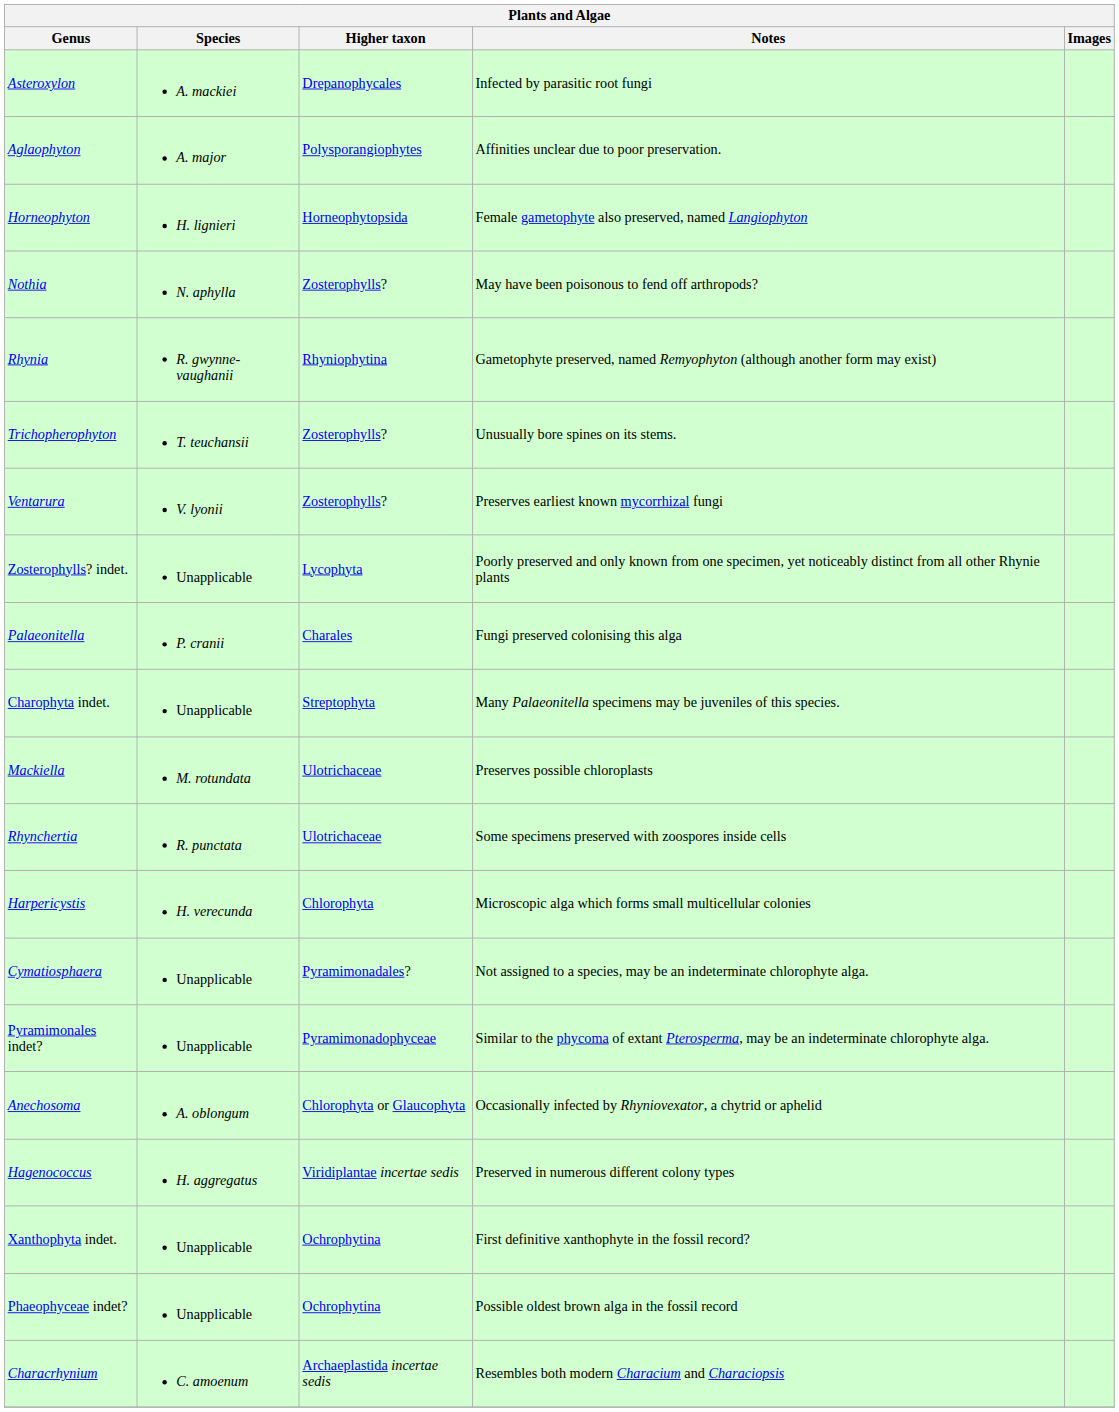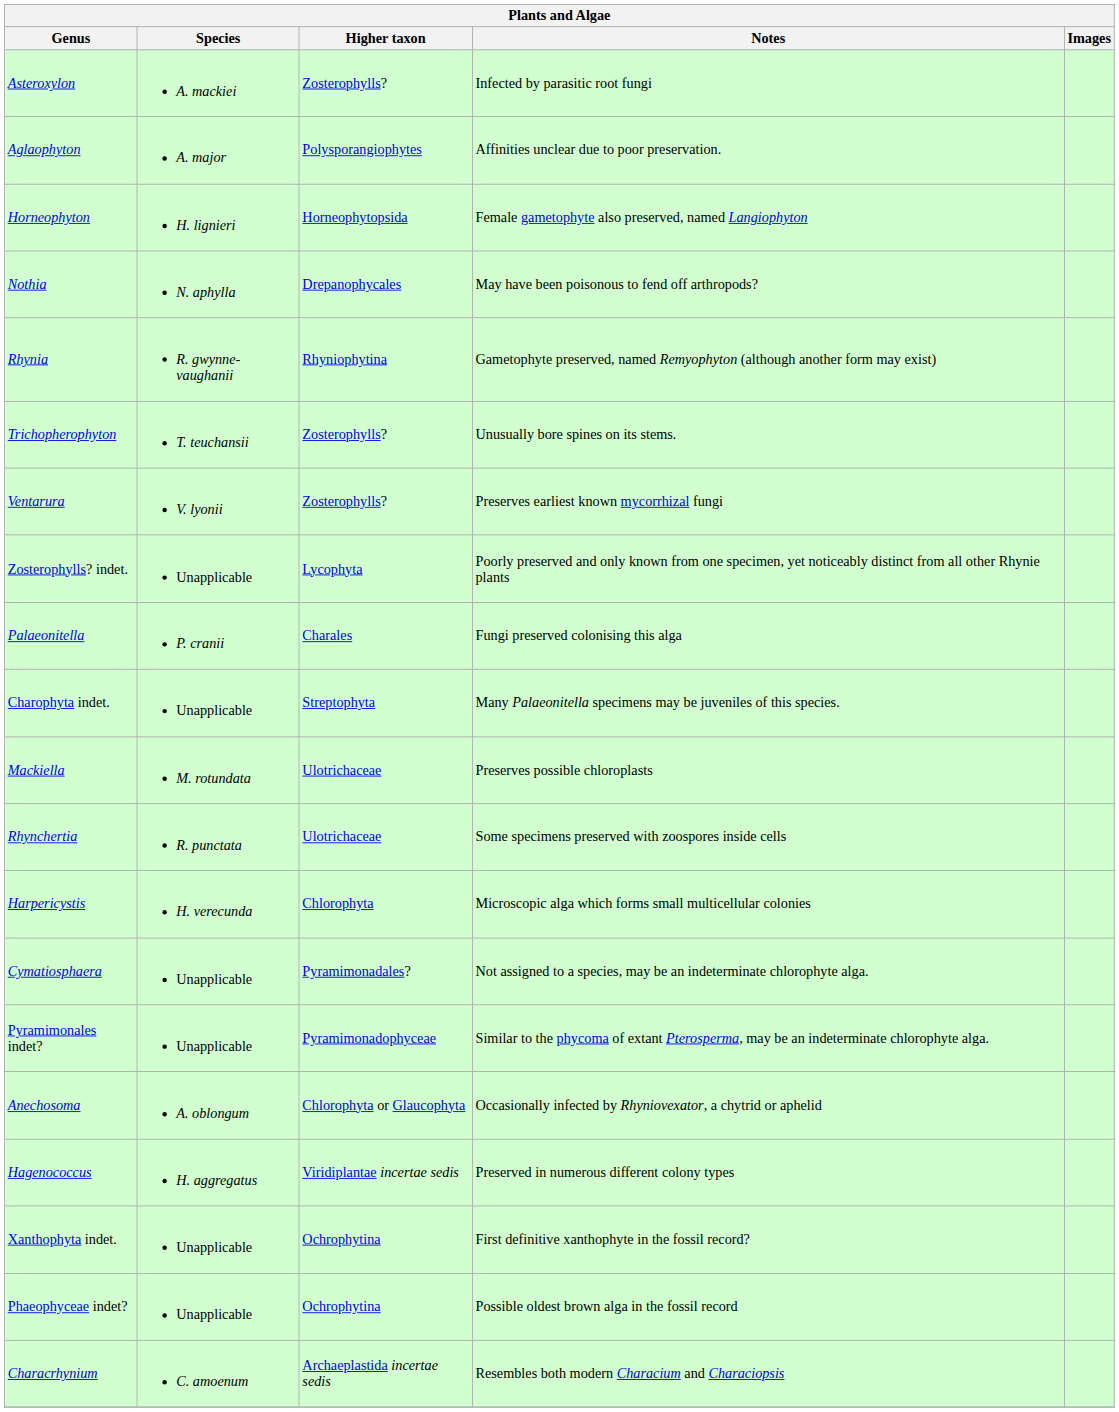 <table class="wikitable sortable mw-collapsible">
 <tr>
 <th colspan="6" align="center">Plants and Algae</th>
 </tr>
 <tr>
 <th>Genus</th>
 <th>Species</th>
 <th>Higher taxon</th>
 <th>Notes</th>
 <th>Images</th>
 </tr>
 <tr>
 <td style="background:#D1FFCF;"><em><a href='#'>Asteroxylon</a></em></td>
 <td style="background:#D1FFCF;"><br><ul><li><em>A. mackiei</em></li></ul></td>
-<td style="background:#D1FFCF;"><a href='#'>Drepanophycales</a></td>
+<td style="background:#D1FFCF;"><a href='#'>Zosterophylls</a>?</td>
 <td style="background:#D1FFCF;">Infected by parasitic root fungi</td>
 <td style="background:#D1FFCF;"></td>
 </tr>
 <tr>
 <td style="background:#D1FFCF;"><em><a href='#'>Aglaophyton</a></em></td>
 <td style="background:#D1FFCF;"><br><ul><li><em>A. major</em></li></ul></td>
 <td style="background:#D1FFCF;"><a href='#'>Polysporangiophytes</a></td>
 <td style="background:#D1FFCF;">Affinities unclear due to poor preservation.</td>
 <td style="background:#D1FFCF;"></td>
 </tr>
 <tr>
 <td style="background:#D1FFCF;"><em><a href='#'>Horneophyton</a></em></td>
 <td style="background:#D1FFCF;"><br><ul><li><em>H. lignieri</em></li></ul></td>
 <td style="background:#D1FFCF;"><a href='#'>Horneophytopsida</a></td>
 <td style="background:#D1FFCF;">Female <a href='#'>gametophyte</a> also preserved, named <em><a href='#'>Langiophyton</a></em></td>
 <td style="background:#D1FFCF;"></td>
 </tr>
 <tr>
 <td style="background:#D1FFCF;"><em><a href='#'>Nothia</a></em></td>
 <td style="background:#D1FFCF;"><br><ul><li><em>N. aphylla</em></li></ul></td>
-<td style="background:#D1FFCF;"><a href='#'>Zosterophylls</a>?</td>
+<td style="background:#D1FFCF;"><a href='#'>Drepanophycales</a></td>
 <td style="background:#D1FFCF;">May have been poisonous to fend off arthropods?</td>
 <td style="background:#D1FFCF;"></td>
 </tr>
 <tr>
 <td style="background:#D1FFCF;"><em><a href='#'>Rhynia</a></em></td>
 <td style="background:#D1FFCF;"><br><ul><li><em>R. gwynne-vaughanii</em></li></ul></td>
 <td style="background:#D1FFCF;"><a href='#'>Rhyniophytina</a></td>
 <td style="background:#D1FFCF;">Gametophyte preserved, named <em>Remyophyton</em> (although another form may exist)</td>
 <td style="background:#D1FFCF;"></td>
 </tr>
 <tr>
 <td style="background:#D1FFCF;"><em><a href='#'>Trichopherophyton</a></em></td>
 <td style="background:#D1FFCF;"><br><ul><li><em>T. teuchansii</em></li></ul></td>
 <td style="background:#D1FFCF;"><a href='#'>Zosterophylls</a>?</td>
 <td style="background:#D1FFCF;">Unusually bore spines on its stems.</td>
 <td style="background:#D1FFCF;"></td>
 </tr>
 <tr>
 <td style="background:#D1FFCF;"><em><a href='#'>Ventarura</a></em></td>
 <td style="background:#D1FFCF;"><br><ul><li><em>V. lyonii</em></li></ul></td>
 <td style="background:#D1FFCF;"><a href='#'>Zosterophylls</a>?</td>
 <td style="background:#D1FFCF;">Preserves earliest known <a href='#'>mycorrhizal</a> fungi</td>
 <td style="background:#D1FFCF;"></td>
 </tr>
 <tr>
 <td style="background:#D1FFCF;"><a href='#'>Zosterophylls</a>? indet.</td>
 <td style="background:#D1FFCF;"><br><ul><li>Unapplicable</li></ul></td>
 <td style="background:#D1FFCF;"><a href='#'>Lycophyta</a></td>
 <td style="background:#D1FFCF;">Poorly preserved and only known from one specimen, yet noticeably distinct from all other Rhynie plants</td>
 <td style="background:#D1FFCF;"></td>
 </tr>
 <tr>
 <td style="background:#D1FFCF;"><em><a href='#'>Palaeonitella</a></em></td>
 <td style="background:#D1FFCF;"><br><ul><li><em>P. cranii</em></li></ul></td>
 <td style="background:#D1FFCF;"><a href='#'>Charales</a></td>
 <td style="background:#D1FFCF;">Fungi preserved colonising this alga</td>
 <td style="background:#D1FFCF;"></td>
 </tr>
 <tr>
 <td style="background:#D1FFCF;"><a href='#'>Charophyta</a> indet.</td>
 <td style="background:#D1FFCF;"><br><ul><li>Unapplicable</li></ul></td>
 <td style="background:#D1FFCF;"><a href='#'>Streptophyta</a></td>
 <td style="background:#D1FFCF;">Many <em>Palaeonitella</em> specimens may be juveniles of this species.</td>
 <td style="background:#D1FFCF;"></td>
 </tr>
 <tr>
 <td style="background:#D1FFCF;"><em><a href='#'>Mackiella</a></em></td>
 <td style="background:#D1FFCF;"><br><ul><li><em>M. rotundata</em></li></ul></td>
 <td style="background:#D1FFCF;"><a href='#'>Ulotrichaceae</a></td>
 <td style="background:#D1FFCF;">Preserves possible chloroplasts</td>
 <td style="background:#D1FFCF;"></td>
 </tr>
 <tr>
 <td style="background:#D1FFCF;"><em><a href='#'>Rhynchertia</a></em></td>
 <td style="background:#D1FFCF;"><br><ul><li><em>R. punctata</em></li></ul></td>
 <td style="background:#D1FFCF;"><a href='#'>Ulotrichaceae</a></td>
 <td style="background:#D1FFCF;">Some specimens preserved with zoospores inside cells</td>
 <td style="background:#D1FFCF;"></td>
 </tr>
 <tr>
 <td style="background:#D1FFCF;"><em><a href='#'>Harpericystis</a></em></td>
 <td style="background:#D1FFCF;"><br><ul><li><em>H. verecunda</em></li></ul></td>
 <td style="background:#D1FFCF;"><a href='#'>Chlorophyta</a></td>
 <td style="background:#D1FFCF;">Microscopic alga which forms small multicellular colonies</td>
 <td style="background:#D1FFCF;"></td>
 </tr>
 <tr>
 <td style="background:#D1FFCF;"><em><a href='#'>Cymatiosphaera</a></em></td>
 <td style="background:#D1FFCF;"><br><ul><li>Unapplicable</li></ul></td>
 <td style="background:#D1FFCF;"><a href='#'>Pyramimonadales</a>?</td>
 <td style="background:#D1FFCF;">Not assigned to a species, may be an indeterminate chlorophyte alga.</td>
 <td style="background:#D1FFCF;"></td>
 </tr>
 <tr>
 <td style="background:#D1FFCF;"><a href='#'>Pyramimonales</a> indet?</td>
 <td style="background:#D1FFCF;"><br><ul><li>Unapplicable</li></ul></td>
 <td style="background:#D1FFCF;"><a href='#'>Pyramimonadophyceae</a></td>
 <td style="background:#D1FFCF;">Similar to the <a href='#'>phycoma</a> of extant <em><a href='#'>Pterosperma</a></em>, may be an indeterminate chlorophyte alga.</td>
 <td style="background:#D1FFCF;"></td>
 </tr>
 <tr>
 <td style="background:#D1FFCF;"><em><a href='#'>Anechosoma</a></em></td>
 <td style="background:#D1FFCF;"><br><ul><li><em>A. oblongum</em></li></ul></td>
 <td style="background:#D1FFCF;"><a href='#'>Chlorophyta</a> or <a href='#'>Glaucophyta</a></td>
 <td style="background:#D1FFCF;">Occasionally infected by <em>Rhyniovexator</em>, a chytrid or aphelid</td>
 <td style="background:#D1FFCF;"></td>
 </tr>
 <tr>
 <td style="background:#D1FFCF;"><em><a href='#'>Hagenococcus</a></em></td>
 <td style="background:#D1FFCF;"><br><ul><li><em>H. aggregatus</em></li></ul></td>
 <td style="background:#D1FFCF;"><a href='#'>Viridiplantae</a> <em>incertae sedis</em></td>
 <td style="background:#D1FFCF;">Preserved in numerous different colony types</td>
 <td style="background:#D1FFCF;"></td>
 </tr>
 <tr>
 <td style="background:#D1FFCF;"><a href='#'>Xanthophyta</a> indet.</td>
 <td style="background:#D1FFCF;"><br><ul><li>Unapplicable</li></ul></td>
 <td style="background:#D1FFCF;"><a href='#'>Ochrophytina</a></td>
 <td style="background:#D1FFCF;">First definitive xanthophyte in the fossil record?</td>
 <td style="background:#D1FFCF;"></td>
 </tr>
 <tr>
 <td style="background:#D1FFCF;"><a href='#'>Phaeophyceae</a> indet?</td>
 <td style="background:#D1FFCF;"><br><ul><li>Unapplicable</li></ul></td>
 <td style="background:#D1FFCF;"><a href='#'>Ochrophytina</a></td>
 <td style="background:#D1FFCF;">Possible oldest brown alga in the fossil record</td>
 <td style="background:#D1FFCF;"></td>
 </tr>
 <tr>
 <td style="background:#D1FFCF;"><em><a href='#'>Characrhynium</a></em></td>
 <td style="background:#D1FFCF;"><br><ul><li><em>C. amoenum</em></li></ul></td>
 <td style="background:#D1FFCF;"><a href='#'>Archaeplastida</a> <em>incertae sedis</em></td>
 <td style="background:#D1FFCF;">Resembles both modern <em><a href='#'>Characium</a></em> and <em><a href='#'>Characiopsis</a></em></td>
 <td style="background:#D1FFCF;"></td>
 </tr>
 <tr>
 </tr>
 </table>
